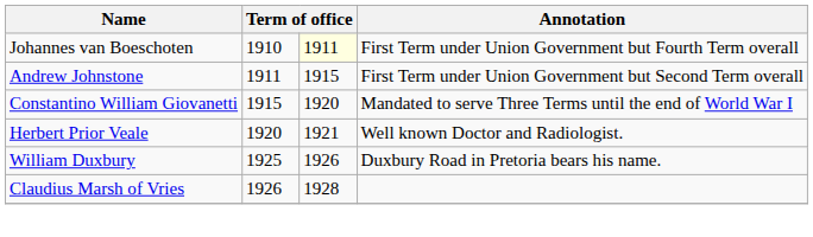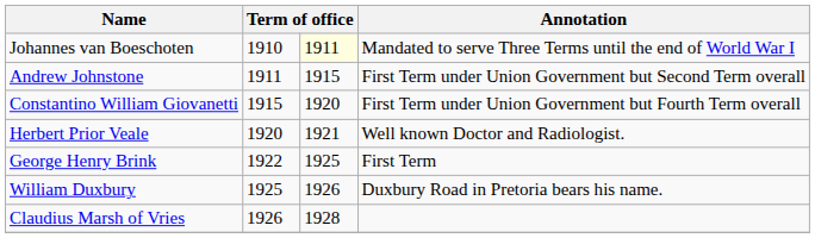 <table class="wikitable">
 <tr>
 <th colspan=1>Name</th>
 <th colspan=2>Term of office</th>
 <th colspan=1>Annotation</th>
 </tr>
 <tr>
 <td>Johannes van Boeschoten</td>
 <td>1910</td>
 <td style="background: lightyellow;">1911</td>
-<td>First Term under Union Government but Fourth Term overall</td>
+<td>Mandated to serve Three Terms until the end of <a href='#'>World War I</a></td>
 </tr>
 <tr>
 <td><a href='#'>Andrew Johnstone</a></td>
 <td>1911</td>
 <td>1915</td>
 <td>First Term under Union Government but Second Term overall</td>
 </tr>
 <tr>
 <td><a href='#'>Constantino William Giovanetti</a></td>
 <td>1915</td>
 <td>1920</td>
-<td>Mandated to serve Three Terms until the end of <a href='#'>World War I</a></td>
+<td>First Term under Union Government but Fourth Term overall</td>
 </tr>
 <tr>
 <td><a href='#'>Herbert Prior Veale</a></td>
 <td>1920</td>
 <td>1921</td>
 <td>Well known Doctor and Radiologist.</td>
+</tr>
+<tr>
+<td><a href='#'>George Henry Brink</a></td>
+<td>1922</td>
+<td>1925</td>
+<td>First Term</td>
 </tr>
 <tr>
 <td><a href='#'>William Duxbury</a></td>
 <td>1925</td>
 <td>1926</td>
 <td>Duxbury Road in Pretoria bears his name.</td>
 </tr>
 <tr>
 <td><a href='#'>Claudius Marsh of Vries</a></td>
 <td>1926</td>
 <td>1928</td>
 <td></td>
 </tr>
 <tr>
 </tr>
 </table>
